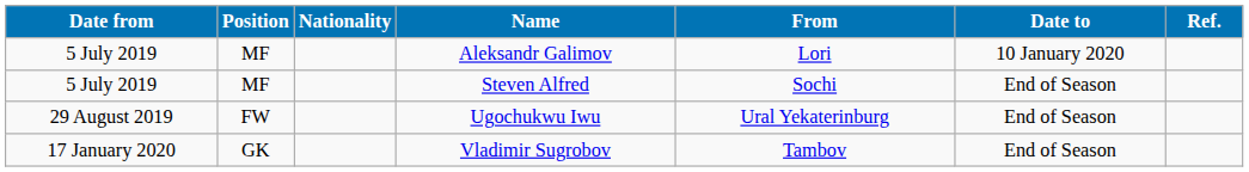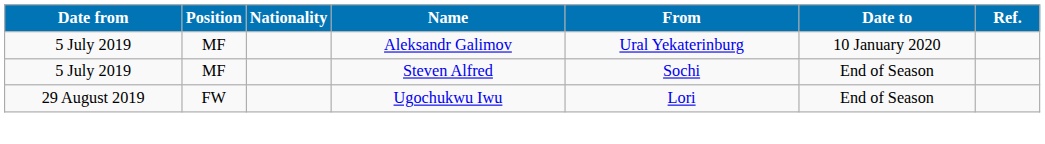 <table class="wikitable"  style="text-align:center; font-size:90%; ">
 <tr>
 <th style="background:#0174B5; color:#FFFFFF; width:150px;">Date from</th>
 <th style="background:#0174B5; color:#FFFFFF; width:50px;">Position</th>
 <th style="background:#0174B5; color:#FFFFFF; width:50px;">Nationality</th>
 <th style="background:#0174B5; color:#FFFFFF; width:200px;">Name</th>
 <th style="background:#0174B5; color:#FFFFFF; width:200px;">From</th>
 <th style="background:#0174B5; color:#FFFFFF; width:150px;">Date to</th>
 <th style="background:#0174B5; color:#FFFFFF; width:50px;">Ref.</th>
 </tr>
 <tr>
 <td>5 July 2019</td>
 <td>MF</td>
 <td></td>
 <td><a href='#'>Aleksandr Galimov</a></td>
-<td><a href='#'>Lori</a></td>
+<td><a href='#'>Ural Yekaterinburg</a></td>
 <td>10 January 2020</td>
 <td></td>
 </tr>
 <tr>
 <td>5 July 2019</td>
 <td>MF</td>
 <td></td>
 <td><a href='#'>Steven Alfred</a></td>
 <td><a href='#'>Sochi</a></td>
 <td>End of Season</td>
 <td></td>
 </tr>
 <tr>
 <td>29 August 2019</td>
 <td>FW</td>
 <td></td>
 <td><a href='#'>Ugochukwu Iwu</a></td>
-<td><a href='#'>Ural Yekaterinburg</a></td>
-<td>End of Season</td>
-<td></td>
-</tr>
-<tr>
-<td>17 January 2020</td>
-<td>GK</td>
-<td></td>
-<td><a href='#'>Vladimir Sugrobov</a></td>
-<td><a href='#'>Tambov</a></td>
+<td><a href='#'>Lori</a></td>
 <td>End of Season</td>
 <td></td>
 </tr>
 </table>
